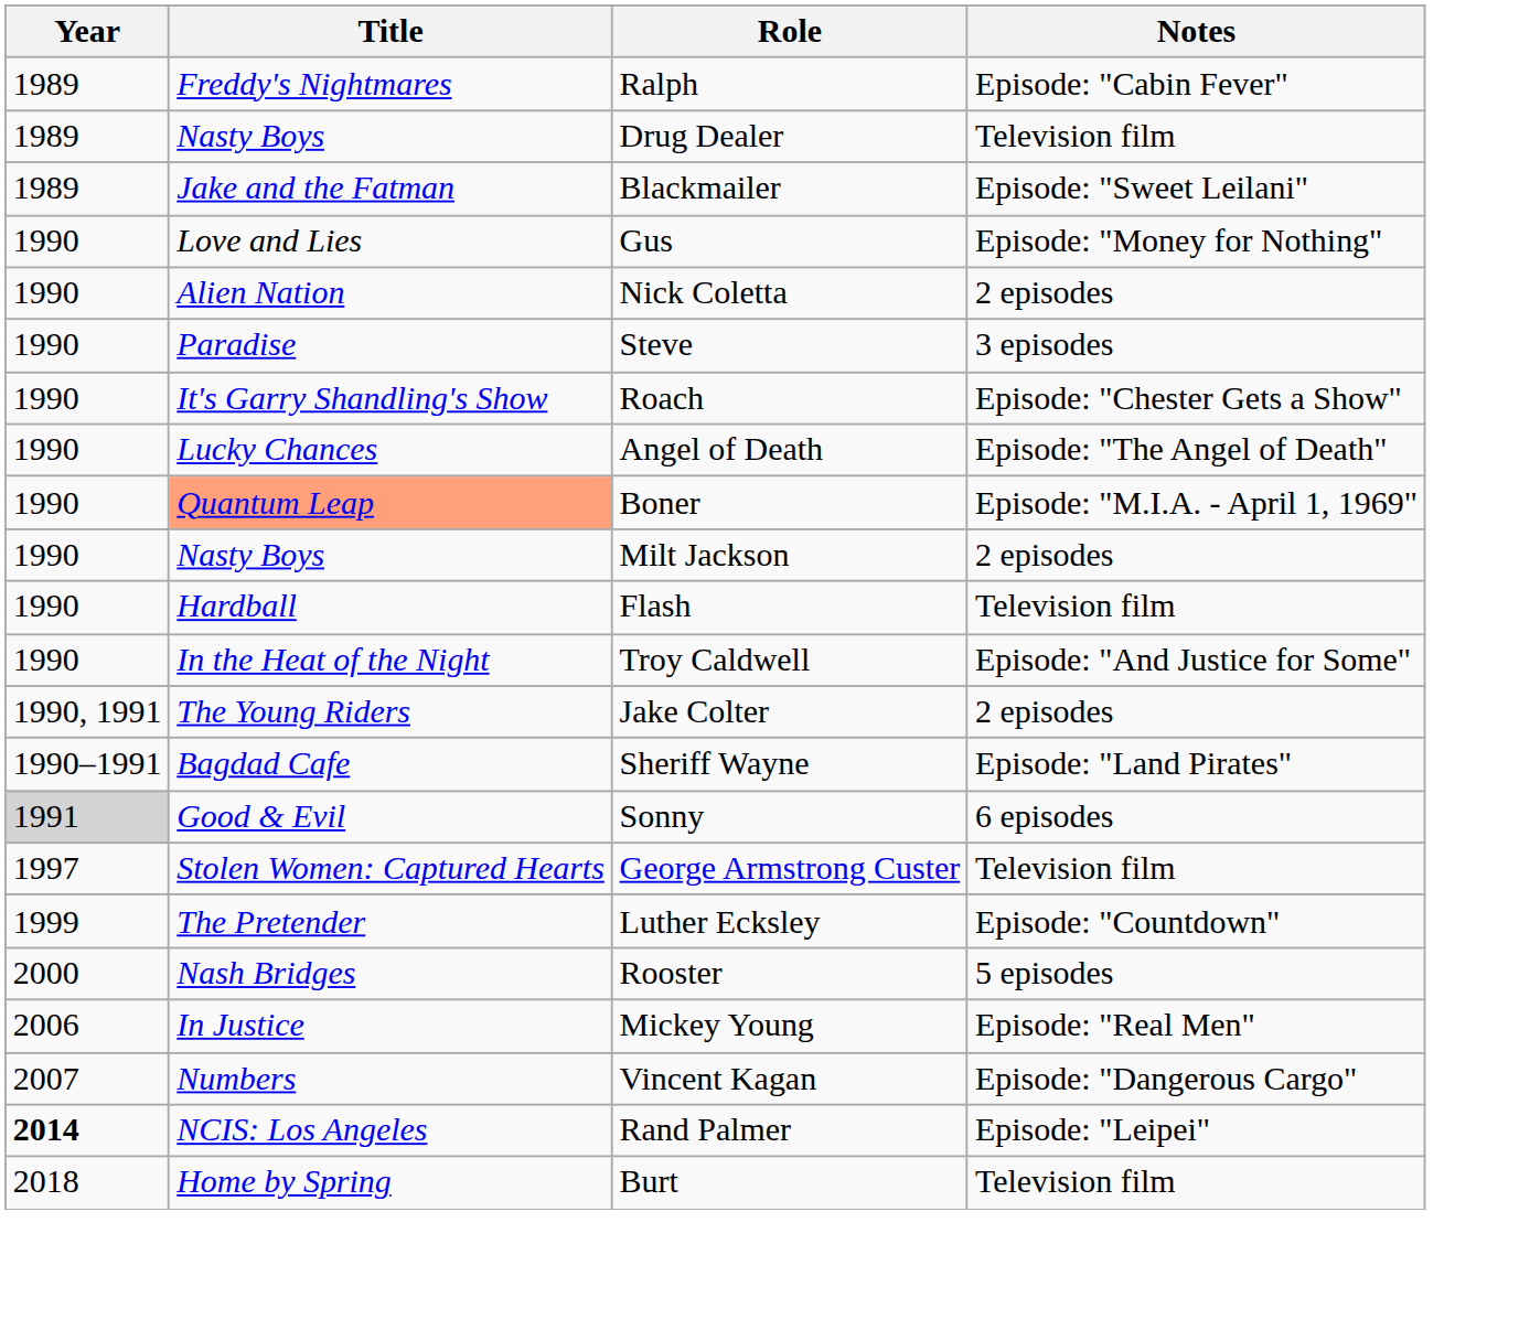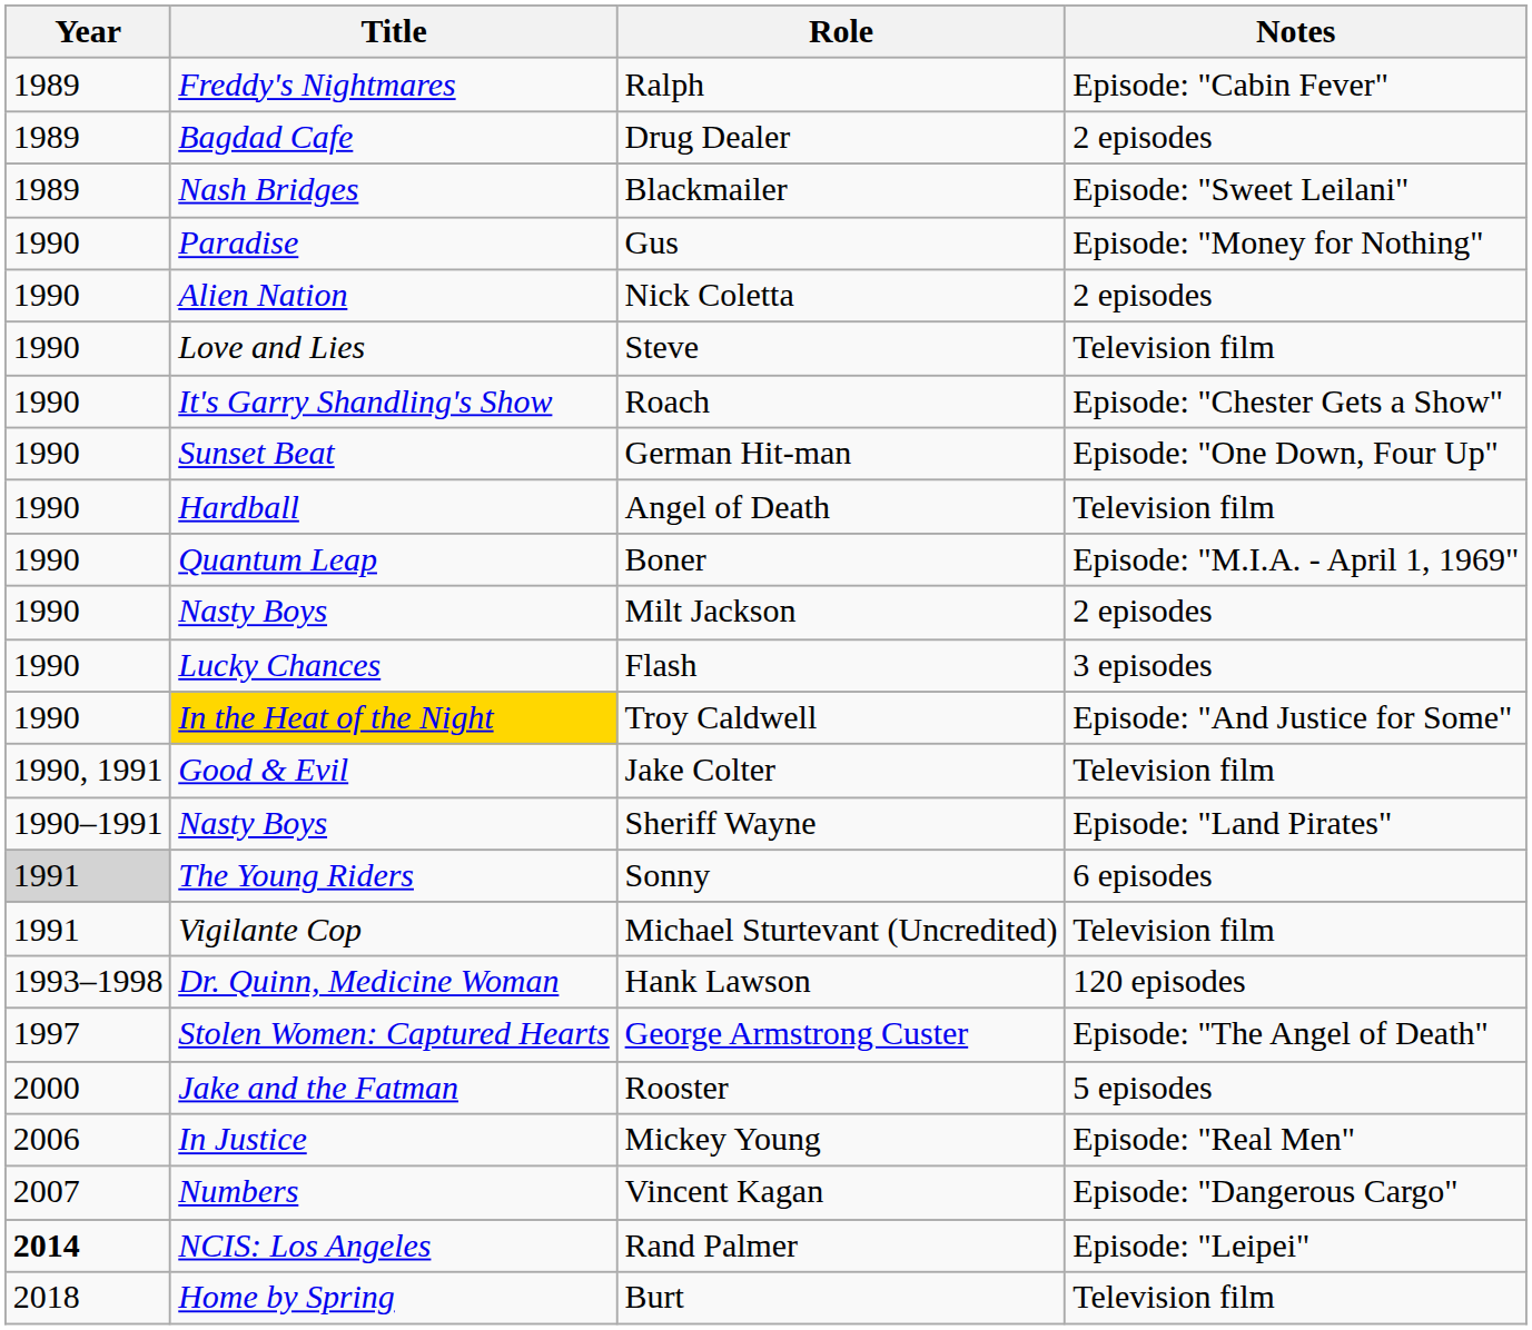 <table class="wikitable sortable">
 <tr>
 <th>Year</th>
 <th>Title</th>
 <th>Role</th>
 <th>Notes</th>
 </tr>
 <tr>
 <td>1989</td>
 <td><em><a href='#'>Freddy's Nightmares</a></em></td>
 <td>Ralph</td>
 <td>Episode: "Cabin Fever"</td>
 </tr>
 <tr>
 <td>1989</td>
-<td><a href='#'><em>Nasty Boys</em></a></td>
+<td><a href='#'><em>Bagdad Cafe</em></a></td>
 <td>Drug Dealer</td>
-<td>Television film</td>
+<td>2 episodes</td>
 </tr>
 <tr>
 <td>1989</td>
-<td><em><a href='#'>Jake and the Fatman</a></em></td>
+<td><em><a href='#'>Nash Bridges</a></em></td>
 <td>Blackmailer</td>
 <td>Episode: "Sweet Leilani"</td>
 </tr>
 <tr>
 <td>1990</td>
-<td><em>Love and Lies</em></td>
+<td><a href='#'><em>Paradise</em></a></td>
 <td>Gus</td>
 <td>Episode: "Money for Nothing"</td>
 </tr>
 <tr>
 <td>1990</td>
 <td><a href='#'><em>Alien Nation</em></a></td>
 <td>Nick Coletta</td>
 <td>2 episodes</td>
 </tr>
 <tr>
 <td>1990</td>
-<td><a href='#'><em>Paradise</em></a></td>
+<td><em>Love and Lies</em></td>
 <td>Steve</td>
-<td>3 episodes</td>
+<td>Television film</td>
 </tr>
 <tr>
 <td>1990</td>
 <td><em><a href='#'>It's Garry Shandling's Show</a></em></td>
 <td>Roach</td>
 <td>Episode: "Chester Gets a Show"</td>
 </tr>
 <tr>
 <td>1990</td>
-<td><em><a href='#'>Lucky Chances</a></em></td>
-<td>Angel of Death</td>
-<td>Episode: "The Angel of Death"</td>
+<td><em><a href='#'>Sunset Beat</a></em></td>
+<td>German Hit-man</td>
+<td>Episode: "One Down, Four Up"</td>
 </tr>
 <tr>
 <td>1990</td>
-<td style="background: lightsalmon;"><em><a href='#'>Quantum Leap</a></em></td>
+<td><a href='#'><em>Hardball</em></a></td>
+<td>Angel of Death</td>
+<td>Television film</td>
+</tr>
+<tr>
+<td>1990</td>
+<td><em><a href='#'>Quantum Leap</a></em></td>
 <td>Boner</td>
 <td>Episode: "M.I.A. - April 1, 1969"</td>
 </tr>
 <tr>
 <td>1990</td>
 <td><a href='#'><em>Nasty Boys</em></a></td>
 <td>Milt Jackson</td>
 <td>2 episodes</td>
 </tr>
 <tr>
 <td>1990</td>
-<td><a href='#'><em>Hardball</em></a></td>
+<td><em><a href='#'>Lucky Chances</a></em></td>
 <td>Flash</td>
-<td>Television film</td>
+<td>3 episodes</td>
 </tr>
 <tr>
 <td>1990</td>
-<td><a href='#'><em>In the Heat of the Night</em></a></td>
+<td style="background: gold;"><a href='#'><em>In the Heat of the Night</em></a></td>
 <td>Troy Caldwell</td>
 <td>Episode: "And Justice for Some"</td>
 </tr>
 <tr>
 <td>1990, 1991</td>
-<td><em><a href='#'>The Young Riders</a></em></td>
+<td><a href='#'><em>Good & Evil</em></a></td>
 <td>Jake Colter</td>
-<td>2 episodes</td>
+<td>Television film</td>
 </tr>
 <tr>
 <td>1990–1991</td>
-<td><a href='#'><em>Bagdad Cafe</em></a></td>
+<td><a href='#'><em>Nasty Boys</em></a></td>
 <td>Sheriff Wayne</td>
 <td>Episode: "Land Pirates"</td>
 </tr>
 <tr>
 <td style="background: lightgrey;">1991</td>
-<td><a href='#'><em>Good & Evil</em></a></td>
+<td><em><a href='#'>The Young Riders</a></em></td>
 <td>Sonny</td>
 <td>6 episodes</td>
+</tr>
+<tr>
+<td>1991</td>
+<td><em>Vigilante Cop</em></td>
+<td>Michael Sturtevant (Uncredited)</td>
+<td>Television film</td>
+</tr>
+<tr>
+<td>1993–1998</td>
+<td><em><a href='#'>Dr. Quinn, Medicine Woman</a></em></td>
+<td>Hank Lawson</td>
+<td>120 episodes</td>
 </tr>
 <tr>
 <td>1997</td>
 <td><em><a href='#'>Stolen Women: Captured Hearts</a></em></td>
 <td><a href='#'>George Armstrong Custer</a></td>
-<td>Television film</td>
-</tr>
-<tr>
-<td>1999</td>
-<td><a href='#'><em>The Pretender</em></a></td>
-<td>Luther Ecksley</td>
-<td>Episode: "Countdown"</td>
+<td>Episode: "The Angel of Death"</td>
 </tr>
 <tr>
 <td>2000</td>
-<td><em><a href='#'>Nash Bridges</a></em></td>
+<td><em><a href='#'>Jake and the Fatman</a></em></td>
 <td>Rooster</td>
 <td>5 episodes</td>
 </tr>
 <tr>
 <td>2006</td>
 <td><em><a href='#'>In Justice</a></em></td>
 <td>Mickey Young</td>
 <td>Episode: "Real Men"</td>
 </tr>
 <tr>
 <td>2007</td>
 <td><a href='#'><em>Numbers</em></a></td>
 <td>Vincent Kagan</td>
 <td>Episode: "Dangerous Cargo"</td>
 </tr>
 <tr>
 <td><strong>2014</strong></td>
 <td><em><a href='#'>NCIS: Los Angeles</a></em></td>
 <td>Rand Palmer</td>
 <td>Episode: "Leipei"</td>
 </tr>
 <tr>
 <td>2018</td>
 <td><em><a href='#'>Home by Spring</a></em></td>
 <td>Burt</td>
 <td>Television film</td>
 </tr>
 </table>
